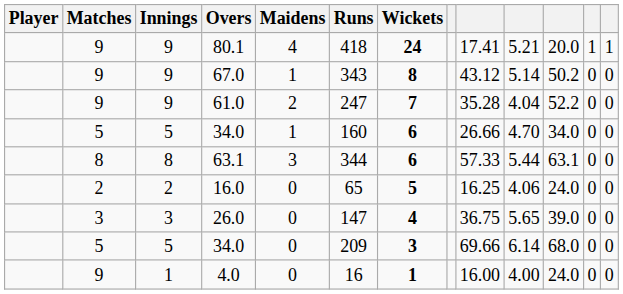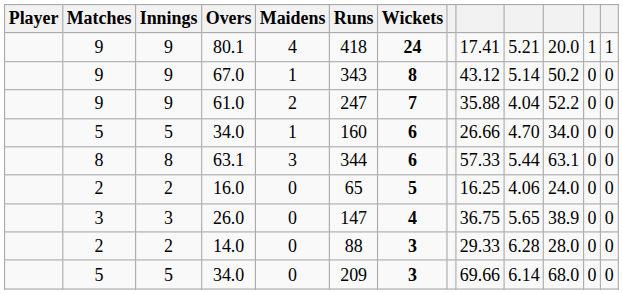 <table class="wikitable sortable" style="text-align:center">
 <tr>
 <th>Player</th>
 <th>Matches</th>
 <th>Innings</th>
 <th>Overs</th>
 <th>Maidens</th>
 <th>Runs</th>
 <th>Wickets</th>
 <th></th>
 <th></th>
 <th></th>
 <th></th>
 <th></th>
 <th></th>
 </tr>
 <tr>
 <td align="left"></td>
 <td>9</td>
 <td>9</td>
 <td>80.1</td>
 <td>4</td>
 <td>418</td>
 <td><strong>24</strong></td>
 <td></td>
 <td>17.41</td>
 <td>5.21</td>
 <td>20.0</td>
 <td>1</td>
 <td>1</td>
 </tr>
 <tr>
 <td align="left"></td>
 <td>9</td>
 <td>9</td>
 <td>67.0</td>
 <td>1</td>
 <td>343</td>
 <td><strong>8</strong></td>
 <td></td>
 <td>43.12</td>
 <td>5.14</td>
 <td>50.2</td>
 <td>0</td>
 <td>0</td>
 </tr>
 <tr>
 <td align="left"></td>
 <td>9</td>
 <td>9</td>
 <td>61.0</td>
 <td>2</td>
 <td>247</td>
 <td><strong>7</strong></td>
 <td></td>
-<td>35.28</td>
+<td>35.88</td>
 <td>4.04</td>
 <td>52.2</td>
 <td>0</td>
 <td>0</td>
 </tr>
 <tr>
 <td align="left"></td>
 <td>5</td>
 <td>5</td>
 <td>34.0</td>
 <td>1</td>
 <td>160</td>
 <td><strong>6</strong></td>
 <td></td>
 <td>26.66</td>
 <td>4.70</td>
 <td>34.0</td>
 <td>0</td>
 <td>0</td>
 </tr>
 <tr>
 <td align="left"></td>
 <td>8</td>
 <td>8</td>
 <td>63.1</td>
 <td>3</td>
 <td>344</td>
 <td><strong>6</strong></td>
 <td></td>
 <td>57.33</td>
 <td>5.44</td>
 <td>63.1</td>
 <td>0</td>
 <td>0</td>
 </tr>
 <tr>
 <td align="left"></td>
 <td>2</td>
 <td>2</td>
 <td>16.0</td>
 <td>0</td>
 <td>65</td>
 <td><strong>5</strong></td>
 <td></td>
 <td>16.25</td>
 <td>4.06</td>
 <td>24.0</td>
 <td>0</td>
 <td>0</td>
 </tr>
 <tr>
 <td align="left"></td>
 <td>3</td>
 <td>3</td>
 <td>26.0</td>
 <td>0</td>
 <td>147</td>
 <td><strong>4</strong></td>
 <td></td>
 <td>36.75</td>
 <td>5.65</td>
-<td>39.0</td>
+<td>38.9</td>
+<td>0</td>
+<td>0</td>
+</tr>
+<tr>
+<td align="left"></td>
+<td>2</td>
+<td>2</td>
+<td>14.0</td>
+<td>0</td>
+<td>88</td>
+<td><strong>3</strong></td>
+<td></td>
+<td>29.33</td>
+<td>6.28</td>
+<td>28.0</td>
 <td>0</td>
 <td>0</td>
 </tr>
 <tr>
 <td align="left"></td>
 <td>5</td>
 <td>5</td>
 <td>34.0</td>
 <td>0</td>
 <td>209</td>
 <td><strong>3</strong></td>
 <td></td>
 <td>69.66</td>
 <td>6.14</td>
 <td>68.0</td>
 <td>0</td>
 <td>0</td>
 </tr>
-<tr>
-<td align="left"></td>
-<td>9</td>
-<td>1</td>
-<td>4.0</td>
-<td>0</td>
-<td>16</td>
-<td><strong>1</strong></td>
-<td></td>
-<td>16.00</td>
-<td>4.00</td>
-<td>24.0</td>
-<td>0</td>
-<td>0</td>
-</tr>
 </table>
